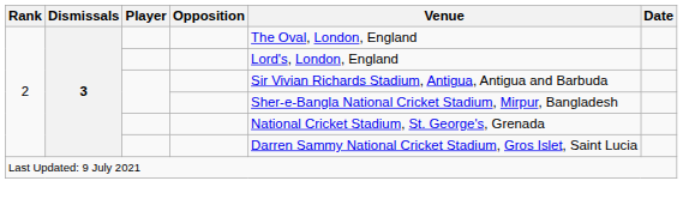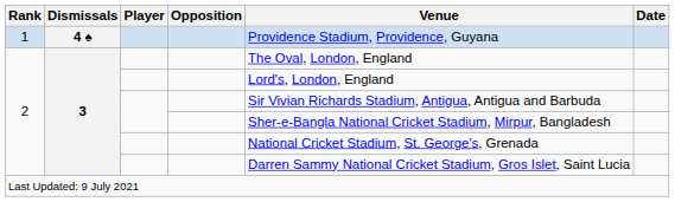 <table class="wikitable plainrowheaders sortable">
 <tr>
 <th scope=col>Rank</th>
 <th scope=col>Dismissals</th>
 <th scope=col>Player</th>
 <th scope=col>Opposition</th>
 <th scope=col>Venue</th>
 <th scope=col>Date</th>
+</tr>
+<tr bgcolor=#cee0f2>
+<td align=center>1</td>
+<th scope=row style=text-align:center;>4 ♠</th>
+<td></td>
+<td></td>
+<td><a href='#'>Providence Stadium</a>, <a href='#'>Providence</a>, Guyana</td>
+<td></td>
 </tr>
 <tr>
 <td align=center rowspan=6>2</td>
 <th scope=row style=text-align:center; rowspan=6>3</th>
 <td></td>
 <td></td>
 <td><a href='#'>The Oval</a>, <a href='#'>London</a>, England</td>
 <td></td>
 </tr>
 <tr>
 <td> </td>
 <td></td>
 <td><a href='#'>Lord's</a>, <a href='#'>London</a>, England</td>
 <td></td>
 </tr>
 <tr>
 <td rowspan=2> </td>
 <td></td>
 <td><a href='#'>Sir Vivian Richards Stadium</a>, <a href='#'>Antigua</a>, Antigua and Barbuda</td>
 <td></td>
 </tr>
 <tr>
 <td></td>
 <td><a href='#'>Sher-e-Bangla National Cricket Stadium</a>, <a href='#'>Mirpur</a>, Bangladesh</td>
 <td></td>
 </tr>
 <tr>
 <td> </td>
 <td></td>
 <td><a href='#'>National Cricket Stadium</a>, <a href='#'>St. George's</a>, Grenada</td>
 <td></td>
 </tr>
 <tr>
 <td> </td>
 <td></td>
 <td><a href='#'>Darren Sammy National Cricket Stadium</a>, <a href='#'>Gros Islet</a>, Saint Lucia</td>
 <td></td>
 </tr>
 <tr class=sortbottom>
 <td colspan=6><small>Last Updated: 9 July 2021</small></td>
 </tr>
 </table>
